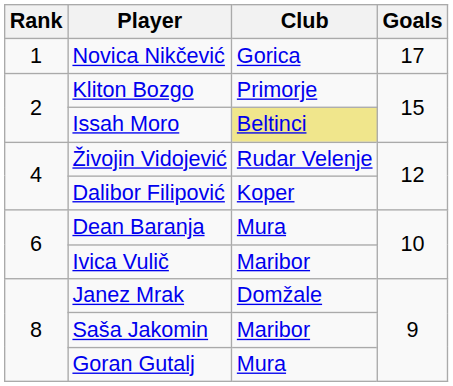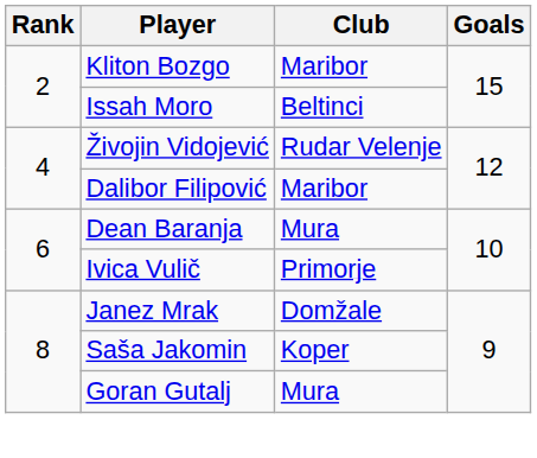 <table class="wikitable" style="text-align:left">
 <tr>
 <th>Rank</th>
 <th>Player</th>
 <th>Club</th>
 <th>Goals</th>
 </tr>
 <tr>
-<td align="center">1</td>
-<td> <a href='#'>Novica Nikčević</a></td>
-<td><a href='#'>Gorica</a></td>
-<td rowspan=1 align=center>17</td>
-</tr>
-<tr>
 <td rowspan=2 align="center">2</td>
 <td> <a href='#'>Kliton Bozgo</a></td>
-<td><a href='#'>Primorje</a></td>
+<td><a href='#'>Maribor</a></td>
 <td rowspan=2 align=center>15</td>
 </tr>
 <tr>
 <td> <a href='#'>Issah Moro</a></td>
-<td style="background: khaki;"><a href='#'>Beltinci</a></td>
+<td><a href='#'>Beltinci</a></td>
 </tr>
 <tr>
 <td rowspan=2 align="center">4</td>
 <td> <a href='#'>Živojin Vidojević</a></td>
 <td><a href='#'>Rudar Velenje</a></td>
 <td rowspan=2 align=center>12</td>
 </tr>
 <tr>
 <td> <a href='#'>Dalibor Filipović</a></td>
-<td><a href='#'>Koper</a></td>
+<td><a href='#'>Maribor</a></td>
 </tr>
 <tr>
 <td rowspan=2 align="center">6</td>
 <td> <a href='#'>Dean Baranja</a></td>
 <td><a href='#'>Mura</a></td>
 <td rowspan=2 align=center>10</td>
 </tr>
 <tr>
 <td> <a href='#'>Ivica Vulič</a></td>
-<td><a href='#'>Maribor</a></td>
+<td><a href='#'>Primorje</a></td>
 </tr>
 <tr>
 <td rowspan=3 align="center">8</td>
 <td> <a href='#'>Janez Mrak</a></td>
 <td><a href='#'>Domžale</a></td>
 <td rowspan=3 align=center>9</td>
 </tr>
 <tr>
 <td> <a href='#'>Saša Jakomin</a></td>
-<td><a href='#'>Maribor</a></td>
+<td><a href='#'>Koper</a></td>
 </tr>
 <tr>
 <td> <a href='#'>Goran Gutalj</a></td>
 <td><a href='#'>Mura</a></td>
 </tr>
 </table>
